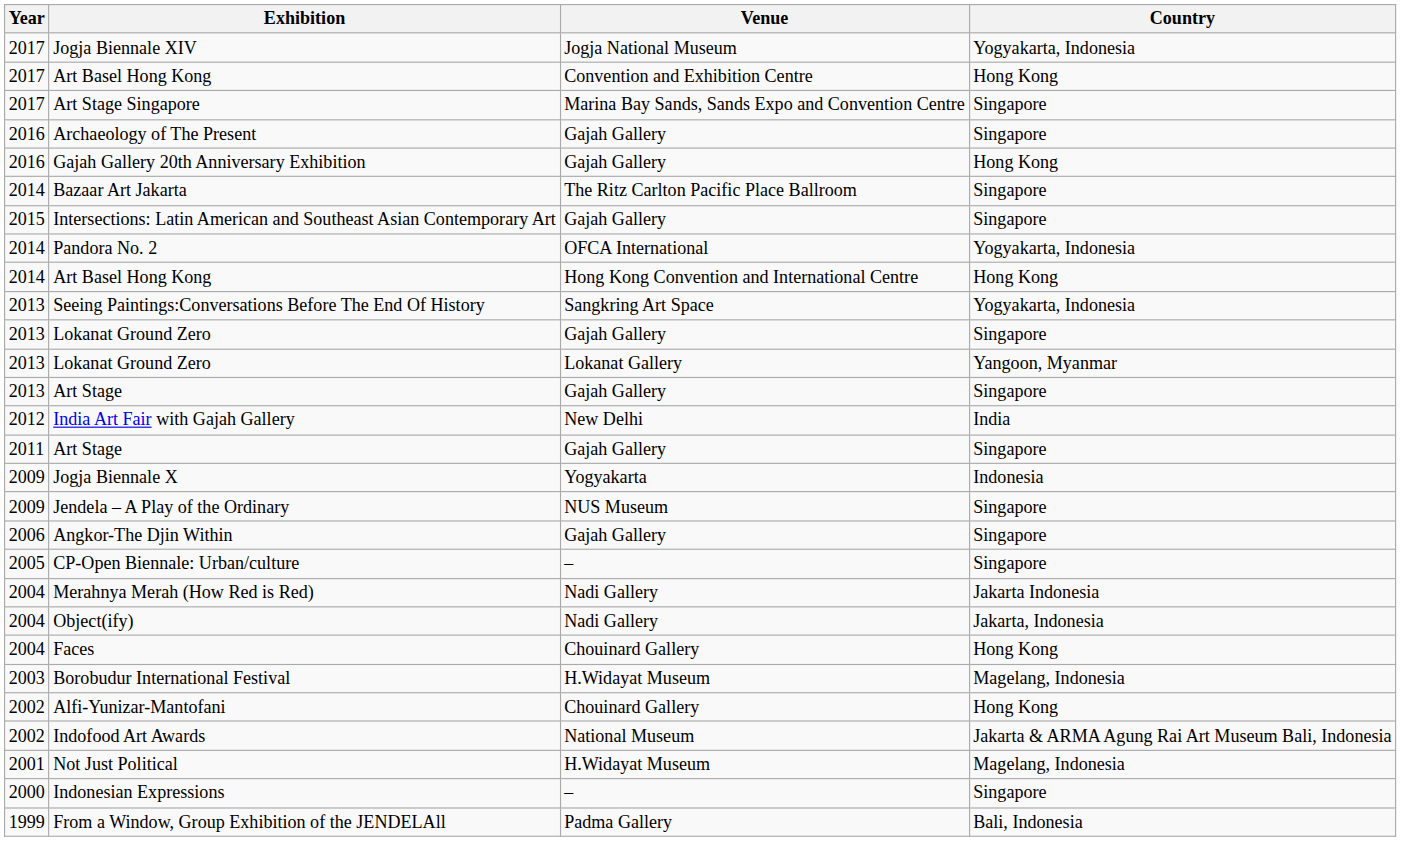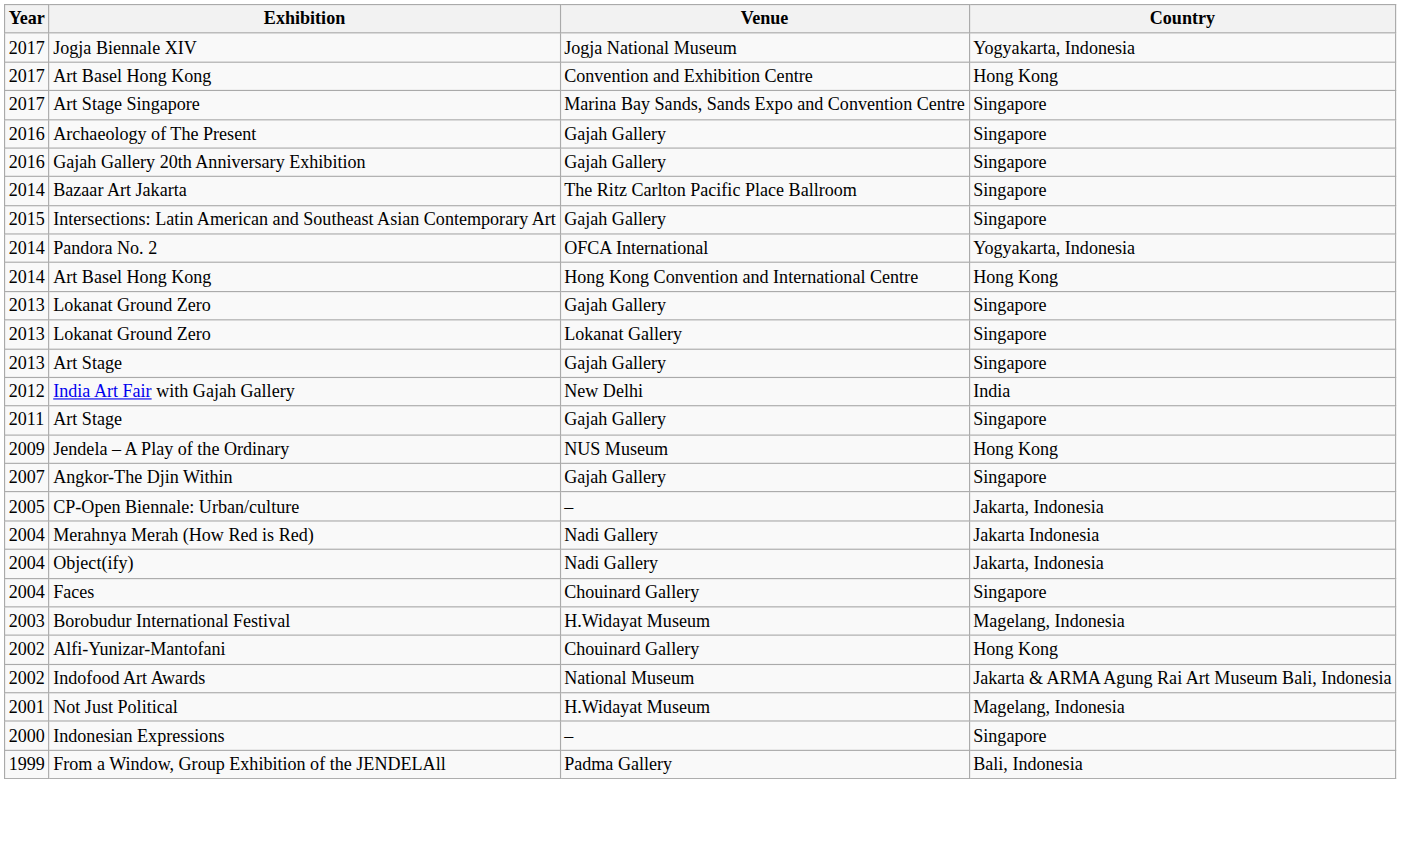 <table class="wikitable sortable">
 <tr>
 <th>Year</th>
 <th>Exhibition</th>
 <th>Venue</th>
 <th>Country</th>
 </tr>
 <tr>
 <td>2017</td>
 <td>Jogja Biennale XIV</td>
 <td>Jogja National Museum</td>
 <td>Yogyakarta, Indonesia</td>
 </tr>
 <tr>
 <td>2017</td>
 <td>Art Basel Hong Kong</td>
 <td>Convention and Exhibition Centre</td>
 <td>Hong Kong</td>
 </tr>
 <tr>
 <td>2017</td>
 <td>Art Stage Singapore</td>
 <td>Marina Bay Sands, Sands Expo and Convention Centre</td>
 <td>Singapore</td>
 </tr>
 <tr>
 <td>2016</td>
 <td>Archaeology of The Present</td>
 <td>Gajah Gallery</td>
 <td>Singapore</td>
 </tr>
 <tr>
 <td>2016</td>
 <td>Gajah Gallery 20th Anniversary Exhibition</td>
 <td>Gajah Gallery</td>
-<td>Hong Kong</td>
+<td>Singapore</td>
 </tr>
 <tr>
 <td>2014</td>
 <td>Bazaar Art Jakarta</td>
 <td>The Ritz Carlton Pacific Place Ballroom</td>
 <td>Singapore</td>
 </tr>
 <tr>
 <td>2015</td>
 <td>Intersections: Latin American and Southeast Asian Contemporary Art</td>
 <td>Gajah Gallery</td>
 <td>Singapore</td>
 </tr>
 <tr>
 <td>2014</td>
 <td>Pandora No. 2</td>
 <td>OFCA International</td>
 <td>Yogyakarta, Indonesia</td>
 </tr>
 <tr>
 <td>2014</td>
 <td>Art Basel Hong Kong</td>
 <td>Hong Kong Convention and International Centre</td>
 <td>Hong Kong</td>
 </tr>
 <tr>
 <td>2013</td>
-<td>Seeing Paintings:Conversations Before The End Of History</td>
-<td>Sangkring Art Space</td>
-<td>Yogyakarta, Indonesia</td>
-</tr>
-<tr>
-<td>2013</td>
 <td>Lokanat Ground Zero</td>
 <td>Gajah Gallery</td>
 <td>Singapore</td>
 </tr>
 <tr>
 <td>2013</td>
 <td>Lokanat Ground Zero</td>
 <td>Lokanat Gallery</td>
-<td>Yangoon, Myanmar</td>
+<td>Singapore</td>
 </tr>
 <tr>
 <td>2013</td>
 <td>Art Stage</td>
 <td>Gajah Gallery</td>
 <td>Singapore</td>
 </tr>
 <tr>
 <td>2012</td>
 <td><a href='#'>India Art Fair</a> with Gajah Gallery</td>
 <td>New Delhi</td>
 <td>India</td>
 </tr>
 <tr>
 <td>2011</td>
 <td>Art Stage</td>
 <td>Gajah Gallery</td>
 <td>Singapore</td>
 </tr>
 <tr>
 <td>2009</td>
-<td>Jogja Biennale X</td>
-<td>Yogyakarta</td>
-<td>Indonesia</td>
+<td>Jendela – A Play of the Ordinary</td>
+<td>NUS Museum</td>
+<td>Hong Kong</td>
 </tr>
 <tr>
-<td>2009</td>
-<td>Jendela – A Play of the Ordinary</td>
-<td>NUS Museum</td>
-<td>Singapore</td>
-</tr>
-<tr>
-<td>2006</td>
+<td>2007</td>
 <td>Angkor-The Djin Within</td>
 <td>Gajah Gallery</td>
 <td>Singapore</td>
 </tr>
 <tr>
 <td>2005</td>
 <td>CP-Open Biennale: Urban/culture</td>
 <td>–</td>
-<td>Singapore</td>
+<td>Jakarta, Indonesia</td>
 </tr>
 <tr>
 <td>2004</td>
 <td>Merahnya Merah (How Red is Red)</td>
 <td>Nadi Gallery</td>
 <td>Jakarta Indonesia</td>
 </tr>
 <tr>
 <td>2004</td>
 <td>Object(ify)</td>
 <td>Nadi Gallery</td>
 <td>Jakarta, Indonesia</td>
 </tr>
 <tr>
 <td>2004</td>
 <td>Faces</td>
 <td>Chouinard Gallery</td>
-<td>Hong Kong</td>
+<td>Singapore</td>
 </tr>
 <tr>
 <td>2003</td>
 <td>Borobudur International Festival</td>
 <td>H.Widayat Museum</td>
 <td>Magelang, Indonesia</td>
 </tr>
 <tr>
 <td>2002</td>
 <td>Alfi-Yunizar-Mantofani</td>
 <td>Chouinard Gallery</td>
 <td>Hong Kong</td>
 </tr>
 <tr>
 <td>2002</td>
 <td>Indofood Art Awards</td>
 <td>National Museum</td>
 <td>Jakarta & ARMA Agung Rai Art Museum Bali, Indonesia</td>
 </tr>
 <tr>
 <td>2001</td>
 <td>Not Just Political</td>
 <td>H.Widayat Museum</td>
 <td>Magelang, Indonesia</td>
 </tr>
 <tr>
 <td>2000</td>
 <td>Indonesian Expressions</td>
 <td>–</td>
 <td>Singapore</td>
 </tr>
 <tr>
 <td>1999</td>
 <td>From a Window, Group Exhibition of the JENDELAll</td>
 <td>Padma Gallery</td>
 <td>Bali, Indonesia</td>
 </tr>
 </table>
